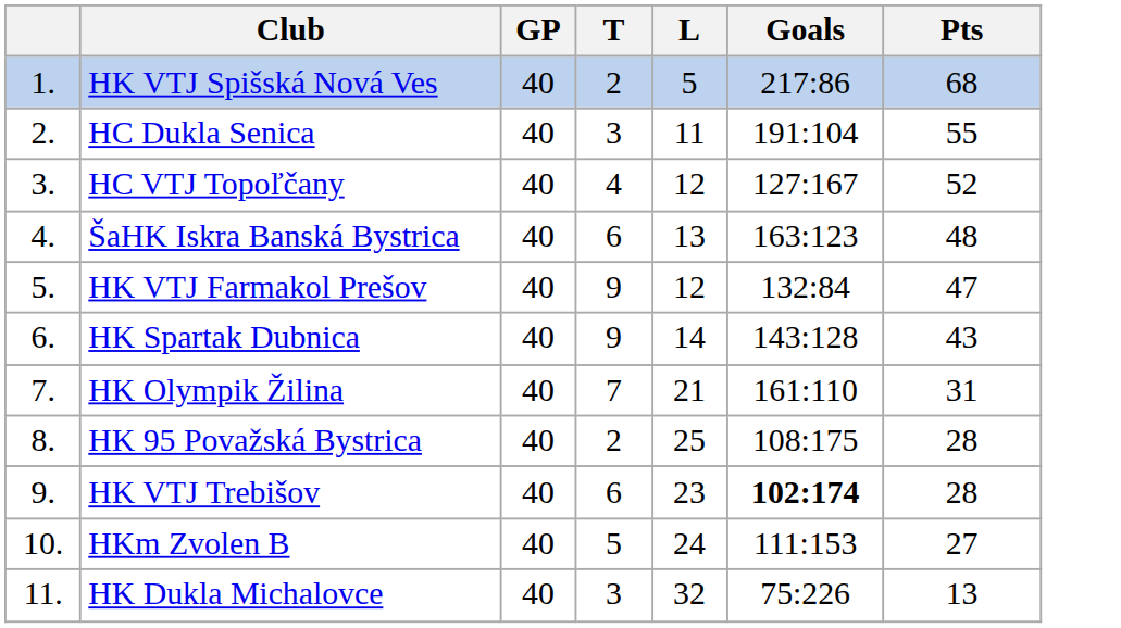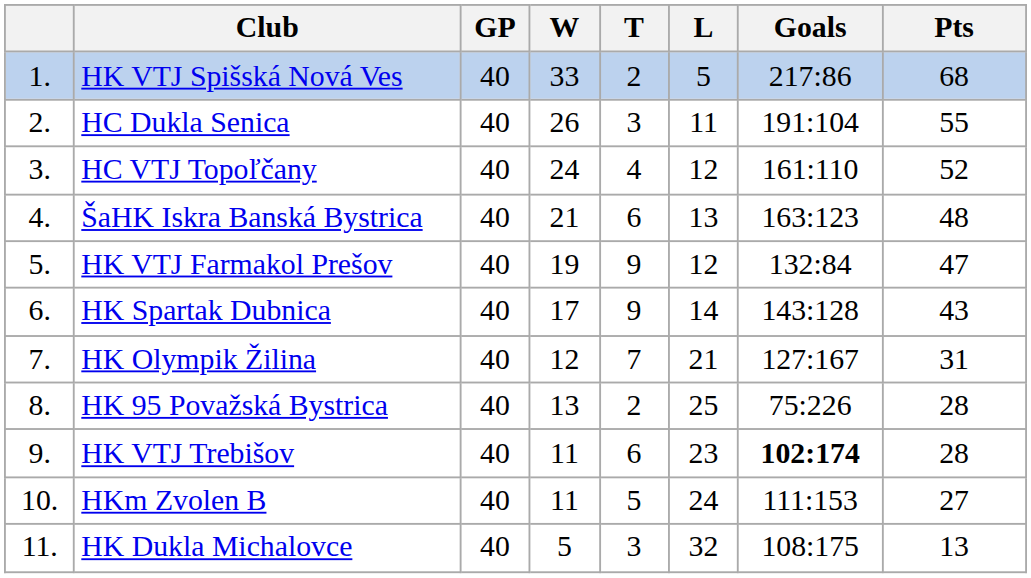 <table class="wikitable">
 <tr>
 <th width="30"></th>
 <th width="200">Club</th>
 <th width="30">GP</th>
+<th width="30">W</th>
 <th width="30">T</th>
 <th width="30">L</th>
 <th width="70">Goals</th>
 <th width="70">Pts</th>
 </tr>
 <tr bgcolor="#BCD2EE" align="center">
 <td>1.</td>
 <td align="left"><a href='#'>HK VTJ Spišská Nová Ves</a></td>
 <td>40</td>
+<td>33</td>
 <td>2</td>
 <td>5</td>
 <td>217:86</td>
 <td>68</td>
 </tr>
 <tr bgcolor="#FFFFFF" align="center">
 <td>2.</td>
 <td align="left"><a href='#'>HC Dukla Senica</a></td>
 <td>40</td>
+<td>26</td>
 <td>3</td>
 <td>11</td>
 <td>191:104</td>
 <td>55</td>
 </tr>
 <tr bgcolor="#FFFFFF" align="center">
 <td>3.</td>
 <td align="left"><a href='#'>HC VTJ Topoľčany</a></td>
 <td>40</td>
+<td>24</td>
 <td>4</td>
 <td>12</td>
-<td>127:167</td>
+<td>161:110</td>
 <td>52</td>
 </tr>
 <tr bgcolor="#FFFFFF" align="center">
 <td>4.</td>
 <td align="left"><a href='#'>ŠaHK Iskra Banská Bystrica</a></td>
 <td>40</td>
+<td>21</td>
 <td>6</td>
 <td>13</td>
 <td>163:123</td>
 <td>48</td>
 </tr>
 <tr bgcolor="#FFFFFF" align="center">
 <td>5.</td>
 <td align="left"><a href='#'>HK VTJ Farmakol Prešov</a></td>
 <td>40</td>
+<td>19</td>
 <td>9</td>
 <td>12</td>
 <td>132:84</td>
 <td>47</td>
 </tr>
 <tr bgcolor="#FFFFFF" align="center">
 <td>6.</td>
 <td align="left"><a href='#'>HK Spartak Dubnica</a></td>
 <td>40</td>
+<td>17</td>
 <td>9</td>
 <td>14</td>
 <td>143:128</td>
 <td>43</td>
 </tr>
 <tr bgcolor="#FFFFFF" align="center">
 <td>7.</td>
 <td align="left"><a href='#'>HK Olympik Žilina</a></td>
 <td>40</td>
+<td>12</td>
 <td>7</td>
 <td>21</td>
-<td>161:110</td>
+<td>127:167</td>
 <td>31</td>
 </tr>
 <tr bgcolor="#FFFFFF" align="center">
 <td>8.</td>
 <td align="left"><a href='#'>HK 95 Považská Bystrica</a></td>
 <td>40</td>
+<td>13</td>
 <td>2</td>
 <td>25</td>
-<td>108:175</td>
+<td>75:226</td>
 <td>28</td>
 </tr>
 <tr bgcolor="#FFFFFF" align="center">
 <td>9.</td>
 <td align="left"><a href='#'>HK VTJ Trebišov</a></td>
 <td>40</td>
+<td>11</td>
 <td>6</td>
 <td>23</td>
 <td><strong>102:174</strong></td>
 <td>28</td>
 </tr>
 <tr bgcolor="#FFFFFF" align="center">
 <td>10.</td>
 <td align="left"><a href='#'>HKm Zvolen B</a></td>
 <td>40</td>
+<td>11</td>
 <td>5</td>
 <td>24</td>
 <td>111:153</td>
 <td>27</td>
 </tr>
 <tr bgcolor="#FFFFFF" align="center">
 <td>11.</td>
 <td align="left"><a href='#'>HK Dukla Michalovce</a></td>
 <td>40</td>
+<td>5</td>
 <td>3</td>
 <td>32</td>
-<td>75:226</td>
+<td>108:175</td>
 <td>13</td>
 </tr>
 </table>
